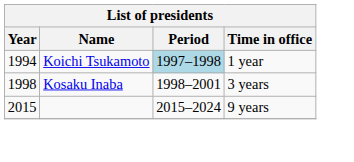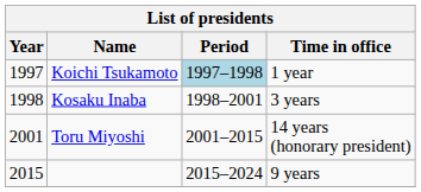 <table class="wikitable sortable">
 <tr>
 <th colspan="4">List of presidents</th>
 </tr>
 <tr>
 <th>Year</th>
 <th>Name</th>
 <th class="unsortable">Period</th>
 <th>Time in office</th>
 </tr>
 <tr>
-<td>1994</td>
+<td>1997</td>
 <td><a href='#'>Koichi Tsukamoto</a></td>
 <td style="background: lightblue;">1997–1998</td>
 <td>1 year</td>
 </tr>
 <tr>
 <td>1998</td>
 <td><a href='#'>Kosaku Inaba</a></td>
 <td>1998–2001</td>
 <td>3 years</td>
 </tr>
 <tr>
+<td>2001</td>
+<td><a href='#'>Toru Miyoshi</a></td>
+<td>2001–2015</td>
+<td>14 years<br>(honorary president)</td>
+</tr>
+<tr>
 <td>2015</td>
 <td></td>
 <td>2015–2024</td>
 <td>9 years</td>
 </tr>
 <tr>
 </tr>
 </table>
